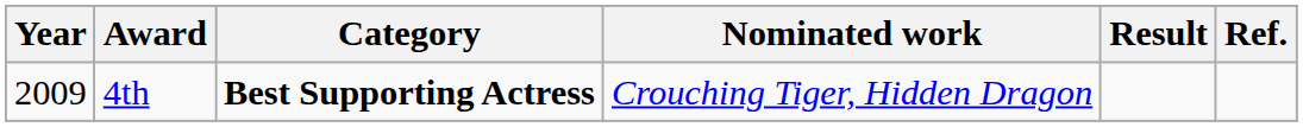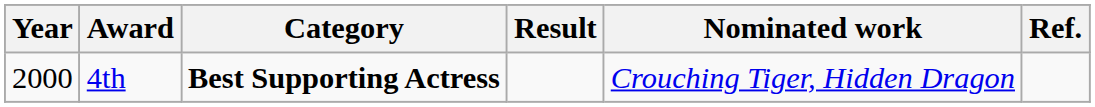 <table class="wikitable">
 <tr>
 <th>Year</th>
 <th>Award</th>
 <th>Category</th>
+<th>Result</th>
 <th>Nominated work</th>
-<th>Result</th>
 <th>Ref.</th>
 </tr>
 <tr>
-<td>2009</td>
+<td>2000</td>
 <td><a href='#'>4th</a></td>
 <td><strong>Best Supporting Actress</strong></td>
+<td></td>
 <td><em><a href='#'>Crouching Tiger, Hidden Dragon</a></em></td>
-<td></td>
 <td></td>
 </tr>
 </table>
